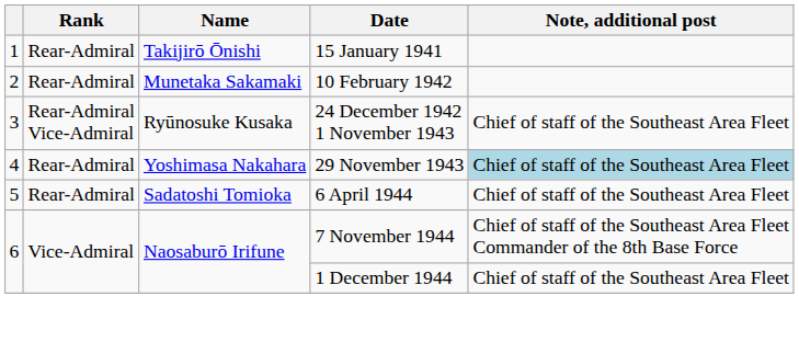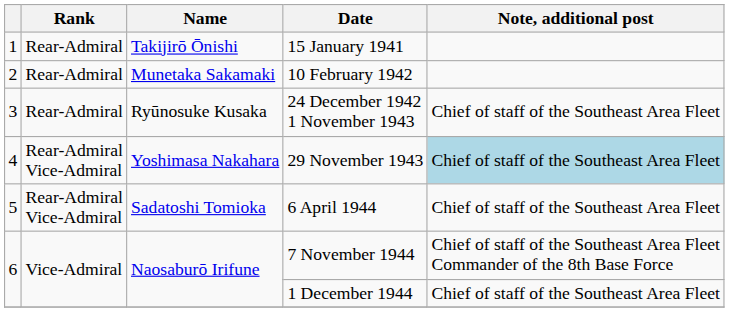 <table class=wikitable>
 <tr>
 <th></th>
 <th>Rank</th>
 <th>Name</th>
 <th>Date</th>
 <th>Note, additional post</th>
 </tr>
 <tr>
 <td>1</td>
 <td>Rear-Admiral</td>
 <td><a href='#'>Takijirō Ōnishi</a></td>
 <td>15 January 1941</td>
 <td></td>
 </tr>
 <tr>
 <td>2</td>
 <td>Rear-Admiral</td>
 <td><a href='#'>Munetaka Sakamaki</a></td>
 <td>10 February 1942</td>
 <td></td>
 </tr>
 <tr>
 <td>3</td>
-<td>Rear-Admiral<br>Vice-Admiral</td>
+<td>Rear-Admiral</td>
 <td>Ryūnosuke Kusaka</td>
 <td>24 December 1942<br>1 November 1943</td>
 <td>Chief of staff of the Southeast Area Fleet</td>
 </tr>
 <tr>
 <td>4</td>
-<td>Rear-Admiral</td>
+<td>Rear-Admiral<br>Vice-Admiral</td>
 <td><a href='#'>Yoshimasa Nakahara</a></td>
 <td>29 November 1943</td>
 <td style="background: lightblue;">Chief of staff of the Southeast Area Fleet</td>
 </tr>
 <tr>
 <td>5</td>
-<td>Rear-Admiral</td>
+<td>Rear-Admiral<br>Vice-Admiral</td>
 <td><a href='#'>Sadatoshi Tomioka</a></td>
 <td>6 April 1944</td>
 <td>Chief of staff of the Southeast Area Fleet</td>
 </tr>
 <tr>
 <td rowspan="2">6</td>
 <td rowspan="2">Vice-Admiral</td>
 <td rowspan="2"><a href='#'>Naosaburō Irifune</a></td>
 <td>7 November 1944</td>
 <td>Chief of staff of the Southeast Area Fleet<br>Commander of the 8th Base Force</td>
 </tr>
 <tr>
 <td>1 December 1944</td>
 <td>Chief of staff of the Southeast Area Fleet</td>
 </tr>
 <tr>
 </tr>
 </table>
